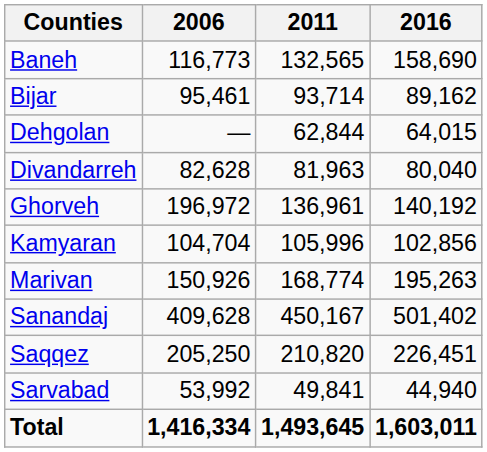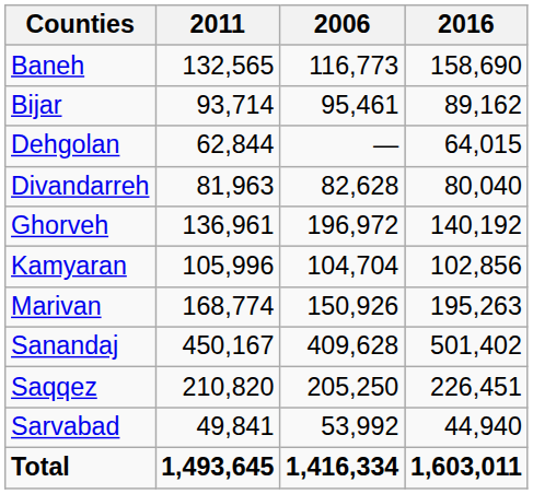 <table class="wikitable">
 <tr>
 <th>Counties</th>
+<th>2011</th>
 <th>2006</th>
-<th>2011</th>
 <th>2016</th>
 </tr>
 <tr>
 <td><a href='#'>Baneh</a></td>
+<td style="text-align: right;">132,565</td>
 <td style="text-align: right;">116,773</td>
-<td style="text-align: right;">132,565</td>
 <td style="text-align: right;">158,690</td>
 </tr>
 <tr>
 <td><a href='#'>Bijar</a></td>
+<td style="text-align: right;">93,714</td>
 <td style="text-align: right;">95,461</td>
-<td style="text-align: right;">93,714</td>
 <td style="text-align: right;">89,162</td>
 </tr>
 <tr>
 <td><a href='#'>Dehgolan</a></td>
+<td style="text-align: right;">62,844</td>
 <td style="text-align: right;">—</td>
-<td style="text-align: right;">62,844</td>
 <td style="text-align: right;">64,015</td>
 </tr>
 <tr>
 <td><a href='#'>Divandarreh</a></td>
+<td style="text-align: right;">81,963</td>
 <td style="text-align: right;">82,628</td>
-<td style="text-align: right;">81,963</td>
 <td style="text-align: right;">80,040</td>
 </tr>
 <tr>
 <td><a href='#'>Ghorveh</a></td>
+<td style="text-align: right;">136,961</td>
 <td style="text-align: right;">196,972</td>
-<td style="text-align: right;">136,961</td>
 <td style="text-align: right;">140,192</td>
 </tr>
 <tr>
 <td><a href='#'>Kamyaran</a></td>
+<td style="text-align: right;">105,996</td>
 <td style="text-align: right;">104,704</td>
-<td style="text-align: right;">105,996</td>
 <td style="text-align: right;">102,856</td>
 </tr>
 <tr>
 <td><a href='#'>Marivan</a></td>
+<td style="text-align: right;">168,774</td>
 <td style="text-align: right;">150,926</td>
-<td style="text-align: right;">168,774</td>
 <td style="text-align: right;">195,263</td>
 </tr>
 <tr>
 <td><a href='#'>Sanandaj</a></td>
+<td style="text-align: right;">450,167</td>
 <td style="text-align: right;">409,628</td>
-<td style="text-align: right;">450,167</td>
 <td style="text-align: right;">501,402</td>
 </tr>
 <tr>
 <td><a href='#'>Saqqez</a></td>
+<td style="text-align: right;">210,820</td>
 <td style="text-align: right;">205,250</td>
-<td style="text-align: right;">210,820</td>
 <td style="text-align: right;">226,451</td>
 </tr>
 <tr>
 <td><a href='#'>Sarvabad</a></td>
+<td style="text-align: right;">49,841</td>
 <td style="text-align: right;">53,992</td>
-<td style="text-align: right;">49,841</td>
 <td style="text-align: right;">44,940</td>
 </tr>
 <tr>
 <td><strong>Total</strong></td>
+<td style="text-align: right;"><strong>1,493,645</strong></td>
 <td style="text-align: right;"><strong>1,416,334</strong></td>
-<td style="text-align: right;"><strong>1,493,645</strong></td>
 <td style="text-align: right;"><strong>1,603,011</strong></td>
 </tr>
 </table>
